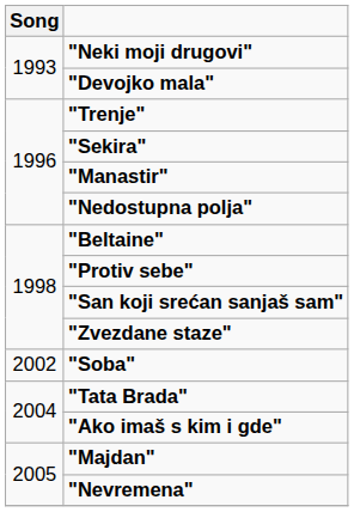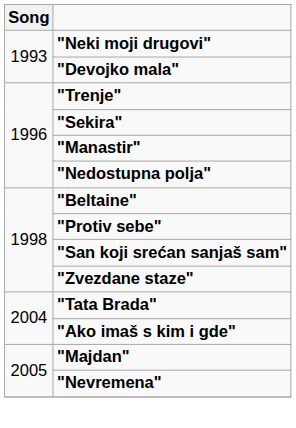 <table class ="wikitable">
 <tr>
 <th>Song</th>
 </tr>
 <tr>
 <td align="center" rowspan="2">1993</td>
 <td><strong>"Neki moji drugovi"</strong></td>
 </tr>
 <tr>
 <td><strong>"Devojko mala"</strong></td>
 </tr>
 <tr>
 <td align="center" rowspan="4">1996</td>
 <td><strong>"Trenje"</strong></td>
 </tr>
 <tr>
 <td><strong>"Sekira"</strong></td>
 </tr>
 <tr>
 <td><strong>"Manastir"</strong></td>
 </tr>
 <tr>
 <td><strong>"Nedostupna polja"</strong></td>
 </tr>
 <tr>
 <td align="center" rowspan="4">1998</td>
 <td><strong>"Beltaine"</strong></td>
 </tr>
 <tr>
 <td><strong>"Protiv sebe"</strong></td>
 </tr>
 <tr>
 <td><strong>"San koji srećan sanjaš sam"</strong></td>
 </tr>
 <tr>
 <td><strong>"Zvezdane staze"</strong></td>
 </tr>
 <tr>
-<td align="center" rowspan="1">2002</td>
-<td><strong>"Soba"</strong></td>
-</tr>
-<tr>
 <td align="center" rowspan="2">2004</td>
 <td><strong>"Tata Brada"</strong></td>
 </tr>
 <tr>
 <td><strong>"Ako imaš s kim i gde"</strong></td>
 </tr>
 <tr>
 <td align="center" rowspan="2">2005</td>
 <td><strong>"Majdan"</strong></td>
 </tr>
 <tr>
 <td><strong>"Nevremena"</strong></td>
 </tr>
 <tr>
 </tr>
 </table>
